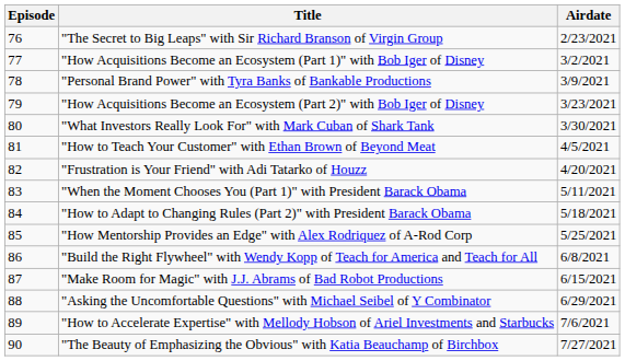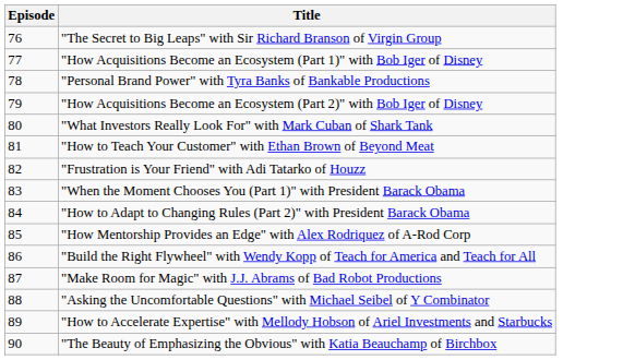 <table class="wikitable collapsible collapsed">
 <tr>
 <th>Episode</th>
 <th>Title</th>
-<th>Airdate</th>
 </tr>
 <tr>
 <td>76</td>
 <td>"The Secret to Big Leaps" with Sir <a href='#'>Richard Branson</a> of <a href='#'>Virgin Group</a></td>
-<td>2/23/2021</td>
 </tr>
 <tr>
 <td>77</td>
 <td>"How Acquisitions Become an Ecosystem (Part 1)" with <a href='#'>Bob Iger</a> of <a href='#'>Disney</a></td>
-<td>3/2/2021</td>
 </tr>
 <tr>
 <td>78</td>
 <td>"Personal Brand Power" with <a href='#'>Tyra Banks</a> of <a href='#'>Bankable Productions</a></td>
-<td>3/9/2021</td>
 </tr>
 <tr>
 <td>79</td>
 <td>"How Acquisitions Become an Ecosystem (Part 2)" with <a href='#'>Bob Iger</a> of <a href='#'>Disney</a></td>
-<td>3/23/2021</td>
 </tr>
 <tr>
 <td>80</td>
 <td>"What Investors Really Look For" with <a href='#'>Mark Cuban</a> of <a href='#'>Shark Tank</a></td>
-<td>3/30/2021</td>
 </tr>
 <tr>
 <td>81</td>
 <td>"How to Teach Your Customer" with <a href='#'>Ethan Brown</a> of <a href='#'>Beyond Meat</a></td>
-<td>4/5/2021</td>
 </tr>
 <tr>
 <td>82</td>
 <td>"Frustration is Your Friend" with Adi Tatarko of <a href='#'>Houzz</a></td>
-<td>4/20/2021</td>
 </tr>
 <tr>
 <td>83</td>
 <td>"When the Moment Chooses You (Part 1)" with President <a href='#'>Barack Obama</a></td>
-<td>5/11/2021</td>
 </tr>
 <tr>
 <td>84</td>
 <td>"How to Adapt to Changing Rules (Part 2)" with President <a href='#'>Barack Obama</a></td>
-<td>5/18/2021</td>
 </tr>
 <tr>
 <td>85</td>
 <td>"How Mentorship Provides an Edge" with <a href='#'>Alex Rodriquez</a> of A-Rod Corp</td>
-<td>5/25/2021</td>
 </tr>
 <tr>
 <td>86</td>
 <td>"Build the Right Flywheel" with <a href='#'>Wendy Kopp</a> of <a href='#'>Teach for America</a> and <a href='#'>Teach for All</a></td>
-<td>6/8/2021</td>
 </tr>
 <tr>
 <td>87</td>
 <td>"Make Room for Magic" with <a href='#'>J.J. Abrams</a> of <a href='#'>Bad Robot Productions</a></td>
-<td>6/15/2021</td>
 </tr>
 <tr>
 <td>88</td>
 <td>"Asking the Uncomfortable Questions" with <a href='#'>Michael Seibel</a> of <a href='#'>Y Combinator</a></td>
-<td>6/29/2021</td>
 </tr>
 <tr>
 <td>89</td>
 <td>"How to Accelerate Expertise" with <a href='#'>Mellody Hobson</a> of <a href='#'>Ariel Investments</a> and <a href='#'>Starbucks</a></td>
-<td>7/6/2021</td>
 </tr>
 <tr>
 <td>90</td>
 <td>"The Beauty of Emphasizing the Obvious" with <a href='#'>Katia Beauchamp</a> of <a href='#'>Birchbox</a></td>
-<td>7/27/2021</td>
 </tr>
 </table>
